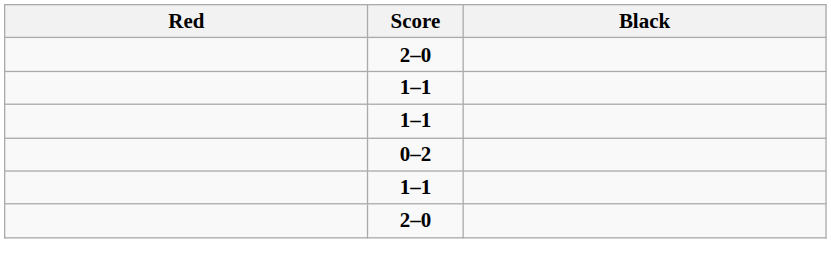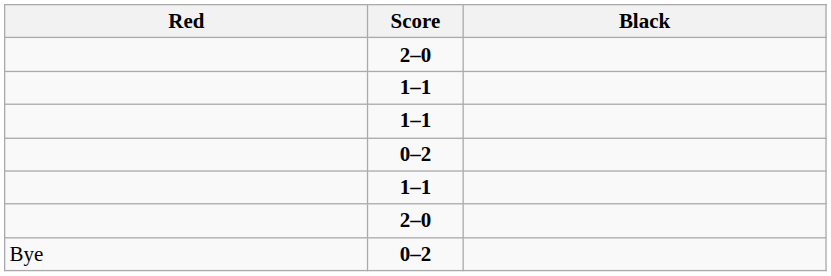 <table class="wikitable" style="text-align: center;">
 <tr>
 <th align="right" width="270">Red</th>
 <th width="65">Score</th>
 <th align="left" width="270">Black</th>
 </tr>
 <tr>
 <td align=left><strong></strong></td>
 <td align=center><strong>2–0</strong></td>
 <td align=left></td>
 </tr>
 <tr>
 <td align=left></td>
 <td align=center><strong>1–1</strong></td>
 <td align=left></td>
 </tr>
 <tr>
 <td align=left></td>
 <td align=center><strong>1–1</strong></td>
 <td align=left></td>
 </tr>
 <tr>
 <td align=left></td>
 <td align=center><strong>0–2</strong></td>
 <td align=left><strong></strong></td>
 </tr>
 <tr>
 <td align=left></td>
 <td align=center><strong>1–1</strong></td>
 <td align=left></td>
 </tr>
 <tr>
 <td align=left><strong></strong></td>
 <td align=center><strong>2–0</strong></td>
 <td align=left></td>
 </tr>
+<tr>
+<td align=left>Bye</td>
+<td align=center><strong>0–2</strong></td>
+<td align=left><strong></strong></td>
+</tr>
 </table>
